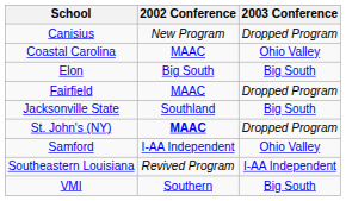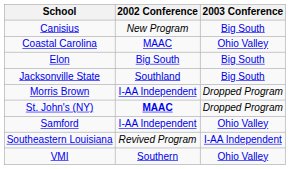 <table class="wikitable sortable">
 <tr>
 <th>School</th>
 <th>2002 Conference</th>
 <th>2003 Conference</th>
 </tr>
 <tr style="text-align:center;">
 <td><a href='#'>Canisius</a></td>
 <td><em>New Program</em></td>
-<td><em>Dropped Program</em></td>
+<td><a href='#'>Big South</a></td>
 </tr>
 <tr style="text-align:center;">
 <td><a href='#'>Coastal Carolina</a></td>
 <td><a href='#'>MAAC</a></td>
 <td><a href='#'>Ohio Valley</a></td>
 </tr>
 <tr style="text-align:center;">
 <td><a href='#'>Elon</a></td>
 <td><a href='#'>Big South</a></td>
 <td><a href='#'>Big South</a></td>
 </tr>
 <tr style="text-align:center;">
-<td><a href='#'>Fairfield</a></td>
-<td><a href='#'>MAAC</a></td>
-<td><em>Dropped Program</em></td>
-</tr>
-<tr style="text-align:center;">
 <td><a href='#'>Jacksonville State</a></td>
 <td><a href='#'>Southland</a></td>
 <td><a href='#'>Big South</a></td>
+</tr>
+<tr style="text-align:center;">
+<td><a href='#'>Morris Brown</a></td>
+<td><a href='#'>I-AA Independent</a></td>
+<td><em>Dropped Program</em></td>
 </tr>
 <tr style="text-align:center;">
 <td><a href='#'>St. John's (NY)</a></td>
 <td><strong><a href='#'>MAAC</a></strong></td>
 <td><em>Dropped Program</em></td>
 </tr>
 <tr style="text-align:center;">
 <td><a href='#'>Samford</a></td>
 <td><a href='#'>I-AA Independent</a></td>
 <td><a href='#'>Ohio Valley</a></td>
 </tr>
 <tr style="text-align:center;">
 <td><a href='#'>Southeastern Louisiana</a></td>
 <td><em>Revived Program</em></td>
 <td><a href='#'>I-AA Independent</a></td>
 </tr>
 <tr style="text-align:center;">
 <td><a href='#'>VMI</a></td>
 <td><a href='#'>Southern</a></td>
-<td><a href='#'>Big South</a></td>
+<td><a href='#'>Ohio Valley</a></td>
 </tr>
 </table>
